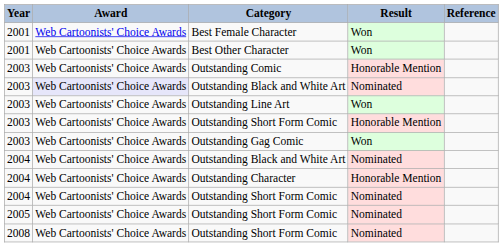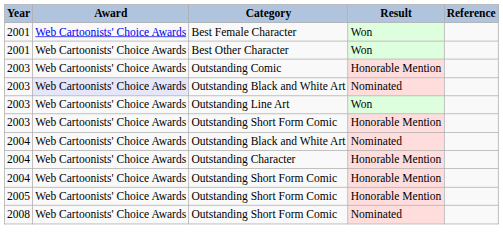 <table class="wikitable">
 <tr style="text-align:center;">
 <th style="background:#B0C4DE;">Year</th>
 <th style="background:#B0C4DE;">Award</th>
 <th style="background:#B0C4DE;">Category</th>
 <th style="background:#B0C4DE;">Result</th>
 <th style="background:#B0C4DE;">Reference</th>
 </tr>
 <tr>
 <td>2001</td>
 <td><a href='#'>Web Cartoonists' Choice Awards</a></td>
 <td>Best Female Character</td>
 <td style="background:#dfd;">Won</td>
 <td></td>
 </tr>
 <tr>
 <td>2001</td>
 <td>Web Cartoonists' Choice Awards</td>
 <td>Best Other Character</td>
 <td style="background:#dfd;">Won</td>
 <td></td>
 </tr>
 <tr>
 <td>2003</td>
 <td>Web Cartoonists' Choice Awards</td>
 <td>Outstanding Comic</td>
 <td style="background:#fdd;">Honorable Mention</td>
 <td></td>
 </tr>
 <tr>
 <td>2003</td>
 <td style="background: lavender;">Web Cartoonists' Choice Awards</td>
 <td>Outstanding Black and White Art</td>
 <td style="background:#fdd;">Nominated</td>
 <td></td>
 </tr>
 <tr>
 <td>2003</td>
 <td>Web Cartoonists' Choice Awards</td>
 <td>Outstanding Line Art</td>
 <td style="background:#dfd;">Won</td>
 <td></td>
 </tr>
 <tr>
 <td>2003</td>
 <td>Web Cartoonists' Choice Awards</td>
 <td>Outstanding Short Form Comic</td>
 <td style="background:#fdd;">Honorable Mention</td>
 <td></td>
 </tr>
 <tr>
-<td>2003</td>
-<td>Web Cartoonists' Choice Awards</td>
-<td>Outstanding Gag Comic</td>
-<td style="background:#dfd;">Won</td>
-<td></td>
-</tr>
-<tr>
 <td>2004</td>
 <td>Web Cartoonists' Choice Awards</td>
 <td>Outstanding Black and White Art</td>
 <td style="background:#fdd;">Nominated</td>
 <td></td>
 </tr>
 <tr>
 <td>2004</td>
 <td>Web Cartoonists' Choice Awards</td>
 <td>Outstanding Character</td>
 <td style="background:#fdd;">Honorable Mention</td>
 <td></td>
 </tr>
 <tr>
 <td>2004</td>
 <td>Web Cartoonists' Choice Awards</td>
 <td>Outstanding Short Form Comic</td>
-<td style="background:#fdd;">Nominated</td>
+<td style="background:#fdd;">Honorable Mention</td>
 <td></td>
 </tr>
 <tr>
 <td>2005</td>
 <td>Web Cartoonists' Choice Awards</td>
 <td>Outstanding Short Form Comic</td>
-<td style="background:#fdd;">Nominated</td>
+<td style="background:#fdd;">Honorable Mention</td>
 <td></td>
 </tr>
 <tr>
 <td>2008</td>
 <td>Web Cartoonists' Choice Awards</td>
 <td>Outstanding Short Form Comic</td>
 <td style="background:#fdd;">Nominated</td>
 <td></td>
 </tr>
 </table>
